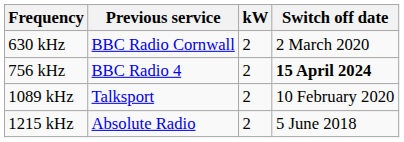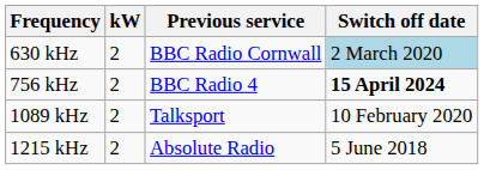 <table class="wikitable sortable">
 <tr>
 <th>Frequency</th>
+<th>kW</th>
 <th>Previous service</th>
-<th>kW</th>
 <th>Switch off date</th>
 </tr>
 <tr>
 <td>630 kHz</td>
+<td>2</td>
 <td><a href='#'>BBC Radio Cornwall</a></td>
-<td>2</td>
-<td>2 March 2020</td>
+<td style="background: lightblue;">2 March 2020</td>
 </tr>
 <tr>
 <td>756 kHz</td>
+<td>2</td>
 <td><a href='#'>BBC Radio 4</a></td>
-<td>2</td>
 <td><strong>15 April 2024</strong></td>
 </tr>
 <tr>
 <td>1089 kHz</td>
+<td>2</td>
 <td><a href='#'>Talksport</a></td>
-<td>2</td>
 <td>10 February 2020</td>
 </tr>
 <tr>
 <td>1215 kHz</td>
+<td>2</td>
 <td><a href='#'>Absolute Radio</a></td>
-<td>2</td>
 <td>5 June 2018</td>
 </tr>
 </table>
